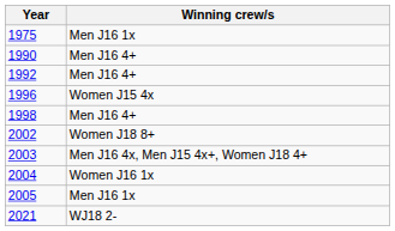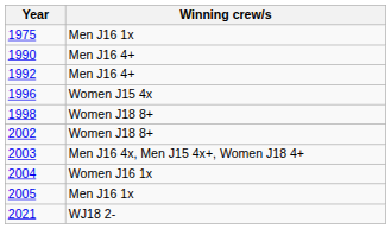 <table class="wikitable">
 <tr>
 <th width=70>Year</th>
 <th width=400>Winning crew/s</th>
 </tr>
 <tr>
 <td><a href='#'>1975</a></td>
 <td>Men J16 1x </td>
 </tr>
 <tr>
 <td><a href='#'>1990</a></td>
 <td>Men J16 4+ </td>
 </tr>
 <tr>
 <td><a href='#'>1992</a></td>
 <td>Men J16 4+ </td>
 </tr>
 <tr>
 <td><a href='#'>1996</a></td>
 <td>Women J15 4x</td>
 </tr>
 <tr>
 <td><a href='#'>1998</a></td>
-<td>Men J16 4+ </td>
+<td>Women J18 8+</td>
 </tr>
 <tr>
 <td><a href='#'>2002</a></td>
 <td>Women J18 8+</td>
 </tr>
 <tr>
 <td><a href='#'>2003</a></td>
 <td>Men J16 4x, Men J15 4x+, Women J18 4+</td>
 </tr>
 <tr>
 <td><a href='#'>2004</a></td>
 <td>Women J16 1x</td>
 </tr>
 <tr>
 <td><a href='#'>2005</a></td>
 <td>Men J16 1x </td>
 </tr>
 <tr>
 <td><a href='#'>2021</a></td>
 <td>WJ18 2- </td>
 </tr>
 </table>
